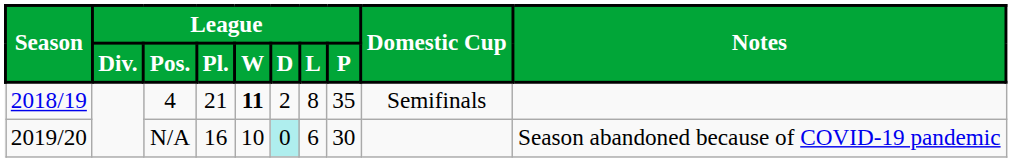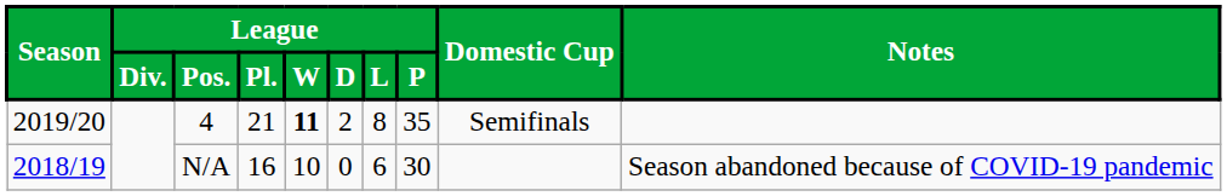 <table class="wikitable">
 <tr style="background:#efefef;">
 <th rowspan="2" ! style="background:#01A638; color:#FFFFFF; border:2px solid #000;" scope="col">Season</th>
 <th colspan="7" ! style="background:#01A638; color:#FFFFFF; border:2px solid #000;" scope="col">League</th>
 <th rowspan="2" ! style="background:#01A638; color:#FFFFFF; border:2px solid #000;" scope="col">Domestic Cup</th>
 <th rowspan="2" ! style="background:#01A638; color:#FFFFFF; border:2px solid #000;" scope="col">Notes</th>
 </tr>
 <tr>
 <th style="background:#01A638; color:#FFFFFF; border:2px solid #000;" scope="col">Div.</th>
 <th style="background:#01A638; color:#FFFFFF; border:2px solid #000;" scope="col">Pos.</th>
 <th style="background:#01A638; color:#FFFFFF; border:2px solid #000;" scope="col">Pl.</th>
 <th style="background:#01A638; color:#FFFFFF; border:2px solid #000;" scope="col">W</th>
 <th style="background:#01A638; color:#FFFFFF; border:2px solid #000;" scope="col">D</th>
 <th style="background:#01A638; color:#FFFFFF; border:2px solid #000;" scope="col">L</th>
 <th style="background:#01A638; color:#FFFFFF; border:2px solid #000;" scope="col">P</th>
 </tr>
 <tr>
-<td align=center><a href='#'>2018/19</a></td>
+<td align=center>2019/20</td>
 <td rowspan=2></td>
 <td style="text-align:center; ">4</td>
 <td align=center>21</td>
 <td align=center><strong>11</strong></td>
 <td align=center>2</td>
 <td align=center>8</td>
 <td align=center>35</td>
 <td align=center>Semifinals</td>
 <td></td>
 </tr>
 <tr>
-<td align=center>2019/20</td>
+<td align=center><a href='#'>2018/19</a></td>
 <td style="text-align:center; ">N/A</td>
 <td align=center>16</td>
 <td align=center>10</td>
-<td align=center style="background: paleturquoise;">0</td>
+<td align=center>0</td>
 <td align=center>6</td>
 <td align=center>30</td>
 <td align=center></td>
 <td>Season abandoned because of <a href='#'>COVID-19 pandemic</a></td>
 </tr>
 </table>
